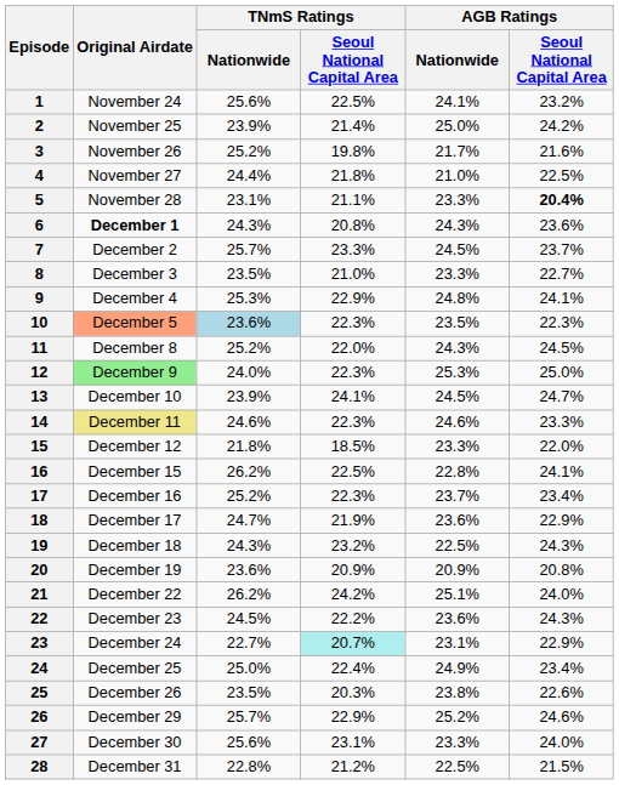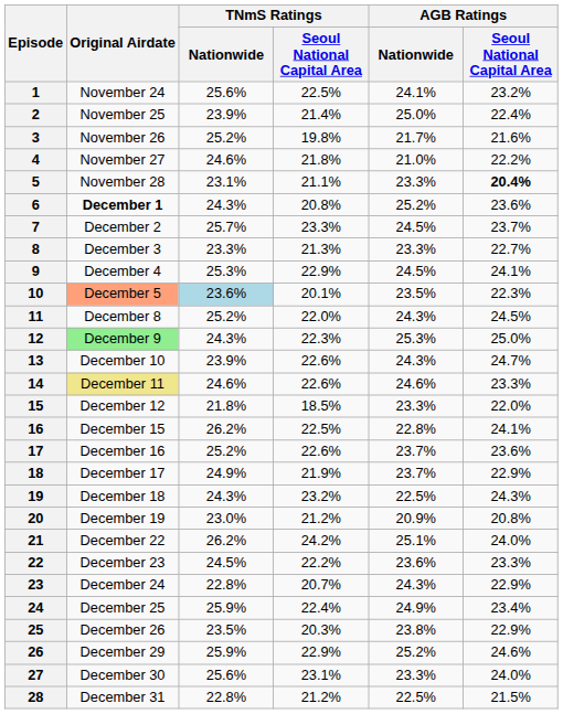 <table class=wikitable style="text-align:center">
 <tr>
 <th rowspan="2" width=40>Episode</th>
 <th rowspan="2" width=120>Original Airdate</th>
 <th colspan="2">TNmS Ratings</th>
 <th colspan="2">AGB Ratings</th>
 </tr>
 <tr>
 <th width=100>Nationwide</th>
 <th width=100><a href='#'>Seoul National Capital Area</a></th>
 <th width=100>Nationwide</th>
 <th width=100><a href='#'>Seoul National Capital Area</a></th>
 </tr>
 <tr>
 <th>1</th>
 <td>November 24</td>
 <td>25.6%</td>
 <td>22.5%</td>
 <td>24.1%</td>
 <td>23.2%</td>
 </tr>
 <tr>
 <th>2</th>
 <td>November 25</td>
 <td>23.9%</td>
 <td>21.4%</td>
 <td>25.0%</td>
-<td>24.2%</td>
+<td>22.4%</td>
 </tr>
 <tr>
 <th>3</th>
 <td>November 26</td>
 <td>25.2%</td>
 <td>19.8%</td>
 <td>21.7%</td>
 <td>21.6%</td>
 </tr>
 <tr>
 <th>4</th>
 <td>November 27</td>
-<td>24.4%</td>
+<td>24.6%</td>
 <td>21.8%</td>
 <td>21.0%</td>
-<td>22.5%</td>
+<td>22.2%</td>
 </tr>
 <tr>
 <th>5</th>
 <td>November 28</td>
 <td>23.1%</td>
 <td>21.1%</td>
 <td>23.3%</td>
 <td><strong>20.4%</strong></td>
 </tr>
 <tr>
 <th>6</th>
 <td><strong>December 1</strong></td>
 <td>24.3%</td>
 <td>20.8%</td>
-<td>24.3%</td>
+<td>25.2%</td>
 <td>23.6%</td>
 </tr>
 <tr>
 <th>7</th>
 <td>December 2</td>
 <td>25.7%</td>
 <td>23.3%</td>
 <td>24.5%</td>
 <td>23.7%</td>
 </tr>
 <tr>
 <th>8</th>
 <td>December 3</td>
-<td>23.5%</td>
-<td>21.0%</td>
+<td>23.3%</td>
+<td>21.3%</td>
 <td>23.3%</td>
 <td>22.7%</td>
 </tr>
 <tr>
 <th>9</th>
 <td>December 4</td>
 <td>25.3%</td>
 <td>22.9%</td>
-<td>24.8%</td>
+<td>24.5%</td>
 <td>24.1%</td>
 </tr>
 <tr>
 <th>10</th>
 <td style="background: lightsalmon;">December 5</td>
 <td style="background: lightblue;">23.6%</td>
-<td>22.3%</td>
+<td>20.1%</td>
 <td>23.5%</td>
 <td>22.3%</td>
 </tr>
 <tr>
 <th>11</th>
 <td>December 8</td>
 <td>25.2%</td>
 <td>22.0%</td>
 <td>24.3%</td>
 <td>24.5%</td>
 </tr>
 <tr>
 <th>12</th>
 <td style="background: lightgreen;">December 9</td>
-<td>24.0%</td>
+<td>24.3%</td>
 <td>22.3%</td>
 <td>25.3%</td>
 <td>25.0%</td>
 </tr>
 <tr>
 <th>13</th>
 <td>December 10</td>
 <td>23.9%</td>
-<td>24.1%</td>
-<td>24.5%</td>
+<td>22.6%</td>
+<td>24.3%</td>
 <td>24.7%</td>
 </tr>
 <tr>
 <th>14</th>
 <td style="background: khaki;">December 11</td>
 <td>24.6%</td>
-<td>22.3%</td>
+<td>22.6%</td>
 <td>24.6%</td>
 <td>23.3%</td>
 </tr>
 <tr>
 <th>15</th>
 <td>December 12</td>
 <td>21.8%</td>
 <td>18.5%</td>
 <td>23.3%</td>
 <td>22.0%</td>
 </tr>
 <tr>
 <th>16</th>
 <td>December 15</td>
 <td>26.2%</td>
 <td>22.5%</td>
 <td>22.8%</td>
 <td>24.1%</td>
 </tr>
 <tr>
 <th>17</th>
 <td>December 16</td>
 <td>25.2%</td>
-<td>22.3%</td>
+<td>22.6%</td>
 <td>23.7%</td>
-<td>23.4%</td>
+<td>23.6%</td>
 </tr>
 <tr>
 <th>18</th>
 <td>December 17</td>
-<td>24.7%</td>
+<td>24.9%</td>
 <td>21.9%</td>
-<td>23.6%</td>
+<td>23.7%</td>
 <td>22.9%</td>
 </tr>
 <tr>
 <th>19</th>
 <td>December 18</td>
 <td>24.3%</td>
 <td>23.2%</td>
 <td>22.5%</td>
 <td>24.3%</td>
 </tr>
 <tr>
 <th>20</th>
 <td>December 19</td>
-<td>23.6%</td>
-<td>20.9%</td>
+<td>23.0%</td>
+<td>21.2%</td>
 <td>20.9%</td>
 <td>20.8%</td>
 </tr>
 <tr>
 <th>21</th>
 <td>December 22</td>
 <td>26.2%</td>
 <td>24.2%</td>
 <td>25.1%</td>
 <td>24.0%</td>
 </tr>
 <tr>
 <th>22</th>
 <td>December 23</td>
 <td>24.5%</td>
 <td>22.2%</td>
 <td>23.6%</td>
-<td>24.3%</td>
+<td>23.3%</td>
 </tr>
 <tr>
 <th>23</th>
 <td>December 24</td>
-<td>22.7%</td>
-<td style="background: paleturquoise;">20.7%</td>
-<td>23.1%</td>
+<td>22.8%</td>
+<td>20.7%</td>
+<td>24.3%</td>
 <td>22.9%</td>
 </tr>
 <tr>
 <th>24</th>
 <td>December 25</td>
-<td>25.0%</td>
+<td>25.9%</td>
 <td>22.4%</td>
 <td>24.9%</td>
 <td>23.4%</td>
 </tr>
 <tr>
 <th>25</th>
 <td>December 26</td>
 <td>23.5%</td>
 <td>20.3%</td>
 <td>23.8%</td>
-<td>22.6%</td>
+<td>22.9%</td>
 </tr>
 <tr>
 <th>26</th>
 <td>December 29</td>
-<td>25.7%</td>
+<td>25.9%</td>
 <td>22.9%</td>
 <td>25.2%</td>
 <td>24.6%</td>
 </tr>
 <tr>
 <th>27</th>
 <td>December 30</td>
 <td>25.6%</td>
 <td>23.1%</td>
 <td>23.3%</td>
 <td>24.0%</td>
 </tr>
 <tr align=center>
 <th>28</th>
 <td>December 31</td>
 <td>22.8%</td>
 <td>21.2%</td>
 <td>22.5%</td>
 <td>21.5%</td>
 </tr>
 </table>
